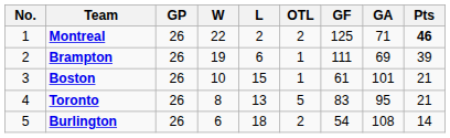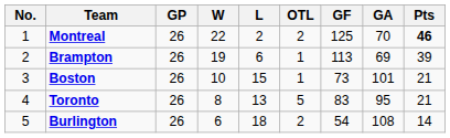 <table class="wikitable sortable">
 <tr>
 <th bgcolor="#DDDDFF" width="7.5%" title="Division rank">No.</th>
 <th bgcolor="#DDDDFF" width="20%">Team</th>
 <th bgcolor="#DDDDFF" width="7.5%" title="Games played" class="unsortable">GP</th>
 <th bgcolor="#DDDDFF" width="7.5%" title="Wins">W</th>
 <th bgcolor="#DDDDFF" width="7.5%" title="Losses">L</th>
 <th bgcolor="#DDDDFF" width="7.5%" title="Ties">OTL</th>
 <th bgcolor="#DDDDFF" width="7.5%" title="Ties">GF</th>
 <th bgcolor="#DDDDFF" width="7.5%" title="Ties">GA</th>
 <th bgcolor="#DDDDFF" width="7.5%" title="Points">Pts</th>
 </tr>
 <tr align=center>
 <td>1</td>
 <td align=left><strong><a href='#'>Montreal</a></strong></td>
 <td>26</td>
 <td>22</td>
 <td>2</td>
 <td>2</td>
 <td>125</td>
-<td>71</td>
+<td>70</td>
 <td><strong>46</strong></td>
 </tr>
 <tr align=center>
 <td>2</td>
 <td align=left><strong><a href='#'>Brampton</a></strong></td>
 <td>26</td>
 <td>19</td>
 <td>6</td>
 <td>1</td>
-<td>111</td>
+<td>113</td>
 <td>69</td>
 <td>39</td>
 </tr>
 <tr align=center>
 <td>3</td>
 <td align=left><strong><a href='#'>Boston</a></strong></td>
 <td>26</td>
 <td>10</td>
 <td>15</td>
 <td>1</td>
-<td>61</td>
+<td>73</td>
 <td>101</td>
 <td>21</td>
 </tr>
 <tr align=center>
 <td>4</td>
 <td align=left><strong><a href='#'>Toronto</a></strong></td>
 <td>26</td>
 <td>8</td>
 <td>13</td>
 <td>5</td>
 <td>83</td>
 <td>95</td>
 <td>21</td>
 </tr>
 <tr align=center>
 <td>5</td>
 <td align=left><strong><a href='#'>Burlington</a></strong></td>
 <td>26</td>
 <td>6</td>
 <td>18</td>
 <td>2</td>
 <td>54</td>
 <td>108</td>
 <td>14</td>
 </tr>
 </table>
